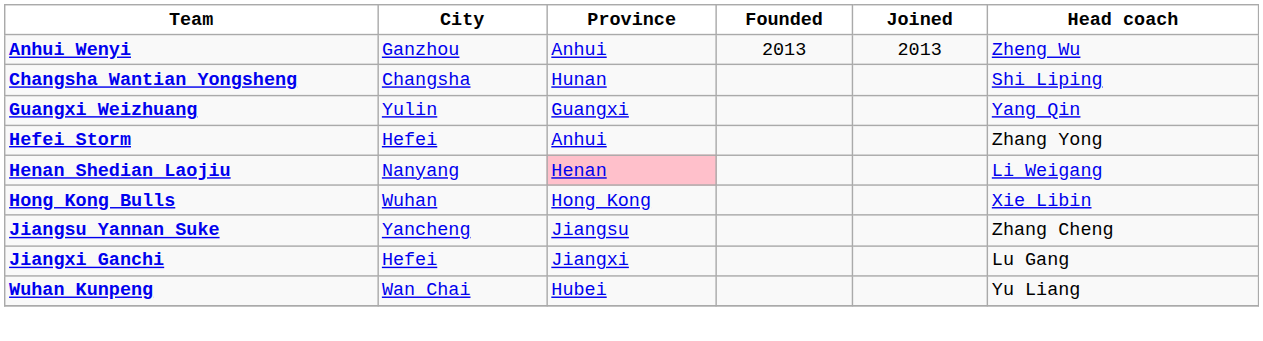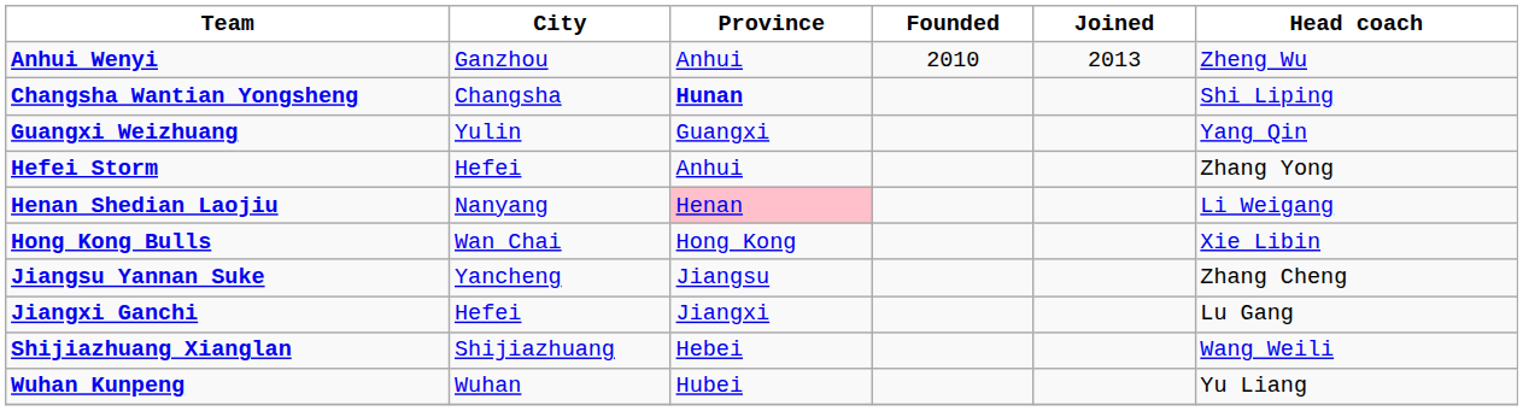 <table class="wikitable" style="width:100%; text-align:left">
 <tr>
 <th style="background:white; width:22%">Team</th>
 <th style="background:white; width:10%">City</th>
 <th style="background:white; width:10%">Province</th>
 <th style="background:white; width:8%">Founded</th>
 <th style="background:white; width:8%">Joined</th>
 <th style="background:white; width:16%">Head coach</th>
 </tr>
 <tr>
 <td><strong><a href='#'>Anhui Wenyi</a></strong></td>
 <td><a href='#'>Ganzhou</a></td>
 <td><a href='#'>Anhui</a></td>
-<td align=center>2013</td>
+<td align=center>2010</td>
 <td align=center>2013</td>
 <td> <a href='#'>Zheng Wu</a></td>
 </tr>
 <tr>
 <td><strong><a href='#'>Changsha Wantian Yongsheng</a></strong></td>
 <td><a href='#'>Changsha</a></td>
-<td><a href='#'>Hunan</a></td>
+<td><strong><a href='#'>Hunan</a></strong></td>
 <td align=center></td>
 <td></td>
 <td> <a href='#'>Shi Liping</a></td>
 </tr>
 <tr>
 <td><strong><a href='#'>Guangxi Weizhuang</a></strong></td>
 <td><a href='#'>Yulin</a></td>
 <td><a href='#'>Guangxi</a></td>
 <td></td>
 <td align=center></td>
 <td> <a href='#'>Yang Qin</a></td>
 </tr>
 <tr>
 <td><strong><a href='#'>Hefei Storm</a></strong></td>
 <td><a href='#'>Hefei</a></td>
 <td><a href='#'>Anhui</a></td>
 <td></td>
 <td align=center></td>
 <td> Zhang Yong</td>
 </tr>
 <tr>
 <td><strong><a href='#'>Henan Shedian Laojiu</a></strong></td>
 <td><a href='#'>Nanyang</a></td>
 <td style="background: pink;"><a href='#'>Henan</a></td>
 <td></td>
 <td align=center></td>
 <td> <a href='#'>Li Weigang</a></td>
 </tr>
 <tr>
 <td><strong><a href='#'>Hong Kong Bulls</a></strong></td>
-<td><a href='#'>Wuhan</a></td>
+<td><a href='#'>Wan Chai</a></td>
 <td><a href='#'>Hong Kong</a></td>
 <td></td>
 <td align=center></td>
 <td> <a href='#'>Xie Libin</a></td>
 </tr>
 <tr>
 <td><strong><a href='#'>Jiangsu Yannan Suke</a></strong></td>
 <td><a href='#'>Yancheng</a></td>
 <td><a href='#'>Jiangsu</a></td>
 <td></td>
 <td align=center></td>
 <td> Zhang Cheng</td>
 </tr>
 <tr>
 <td><strong><a href='#'>Jiangxi Ganchi</a></strong></td>
 <td><a href='#'>Hefei</a></td>
 <td><a href='#'>Jiangxi</a></td>
 <td></td>
 <td align=center></td>
 <td> Lu Gang</td>
 </tr>
 <tr>
+<td><strong><a href='#'>Shijiazhuang Xianglan</a></strong></td>
+<td><a href='#'>Shijiazhuang</a></td>
+<td><a href='#'>Hebei</a></td>
+<td></td>
+<td align=center></td>
+<td> <a href='#'>Wang Weili</a></td>
+</tr>
+<tr>
 <td><strong><a href='#'>Wuhan Kunpeng</a></strong></td>
-<td><a href='#'>Wan Chai</a></td>
+<td><a href='#'>Wuhan</a></td>
 <td><a href='#'>Hubei</a></td>
 <td></td>
 <td align=center></td>
 <td> Yu Liang</td>
 </tr>
 <tr>
 </tr>
 </table>
